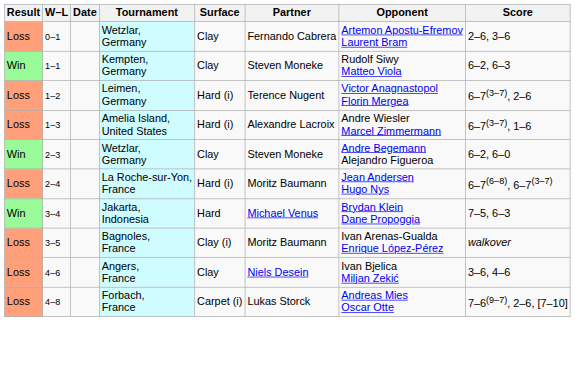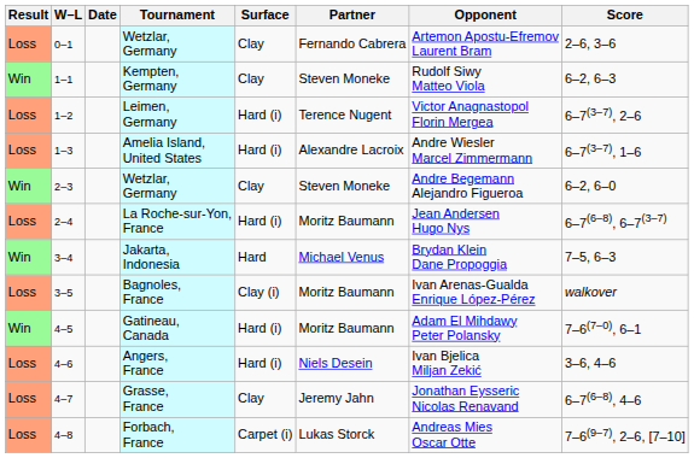 <table class="nowrap sortable wikitable nowrap">
 <tr>
 <th>Result</th>
 <th class="unsortable">W–L</th>
 <th>Date</th>
 <th>Tournament</th>
 <th>Surface</th>
 <th>Partner</th>
 <th>Opponent</th>
 <th class="unsortable">Score</th>
 </tr>
 <tr>
 <td style="background:#ffa07a;">Loss</td>
 <td><small>0–1</small></td>
 <td></td>
 <td bgcolor=cffcff>Wetzlar,<br> Germany</td>
 <td>Clay</td>
 <td> Fernando Cabrera</td>
 <td> <a href='#'>Artemon Apostu-Efremov</a><br> <a href='#'>Laurent Bram</a></td>
 <td>2–6, 3–6</td>
 </tr>
 <tr>
 <td style="background:#98fb98;">Win</td>
 <td><small>1–1</small></td>
 <td></td>
 <td bgcolor=cffcff>Kempten,<br> Germany</td>
 <td>Clay</td>
 <td> Steven Moneke</td>
 <td> Rudolf Siwy<br> <a href='#'>Matteo Viola</a></td>
 <td>6–2, 6–3</td>
 </tr>
 <tr>
 <td style="background:#ffa07a;">Loss</td>
 <td><small>1–2</small></td>
 <td></td>
 <td bgcolor=cffcff>Leimen,<br> Germany</td>
 <td>Hard (i)</td>
 <td> Terence Nugent</td>
 <td> <a href='#'>Victor Anagnastopol</a><br> <a href='#'>Florin Mergea</a></td>
 <td>6–7<sup>(3–7)</sup>, 2–6</td>
 </tr>
 <tr>
 <td style="background:#ffa07a;">Loss</td>
 <td><small>1–3</small></td>
 <td></td>
 <td bgcolor=cffcff>Amelia Island,<br> United States</td>
 <td>Hard (i)</td>
 <td> Alexandre Lacroix</td>
 <td> Andre Wiesler<br> <a href='#'>Marcel Zimmermann</a></td>
 <td>6–7<sup>(3–7)</sup>, 1–6</td>
 </tr>
 <tr>
 <td style="background:#98fb98;">Win</td>
 <td><small>2–3</small></td>
 <td></td>
 <td bgcolor=cffcff>Wetzlar, <br> Germany</td>
 <td>Clay</td>
 <td> Steven Moneke</td>
 <td> <a href='#'>Andre Begemann</a><br> Alejandro Figueroa</td>
 <td>6–2, 6–0</td>
 </tr>
 <tr>
 <td style="background:#ffa07a;">Loss</td>
 <td><small>2–4</small></td>
 <td></td>
 <td bgcolor=cffcff>La Roche-sur-Yon,<br> France</td>
 <td>Hard (i)</td>
 <td> Moritz Baumann</td>
 <td> <a href='#'>Jean Andersen</a><br> <a href='#'>Hugo Nys</a></td>
 <td>6–7<sup>(6–8)</sup>, 6–7<sup>(3–7)</sup></td>
 </tr>
 <tr>
 <td style="background:#98fb98;">Win</td>
 <td><small>3–4</small></td>
 <td></td>
 <td bgcolor=cffcff>Jakarta,<br> Indonesia</td>
 <td>Hard</td>
 <td> <a href='#'>Michael Venus</a></td>
 <td> <a href='#'>Brydan Klein</a><br> <a href='#'>Dane Propoggia</a></td>
 <td>7–5, 6–3</td>
 </tr>
 <tr>
 <td style="background:#ffa07a;">Loss</td>
 <td><small>3–5</small></td>
 <td></td>
 <td bgcolor=cffcff>Bagnoles,<br> France</td>
 <td>Clay (i)</td>
 <td> Moritz Baumann</td>
 <td> Ivan Arenas-Gualda<br> <a href='#'>Enrique López-Pérez</a></td>
 <td><em>walkover</em></td>
 </tr>
 <tr>
+<td style="background:#98fb98;">Win</td>
+<td><small>4–5</small></td>
+<td></td>
+<td bgcolor=cffcff>Gatineau,<br> Canada</td>
+<td>Hard (i)</td>
+<td> Moritz Baumann</td>
+<td> <a href='#'>Adam El Mihdawy</a><br> <a href='#'>Peter Polansky</a></td>
+<td>7–6<sup>(7–0)</sup>, 6–1</td>
+</tr>
+<tr>
 <td style="background:#ffa07a;">Loss</td>
 <td><small>4–6</small></td>
 <td></td>
 <td bgcolor=cffcff>Angers,<br> France</td>
-<td>Clay</td>
+<td>Hard (i)</td>
 <td> <a href='#'>Niels Desein</a></td>
 <td> Ivan Bjelica<br> <a href='#'>Miljan Zekić</a></td>
 <td>3–6, 4–6</td>
+</tr>
+<tr>
+<td style="background:#ffa07a;">Loss</td>
+<td><small>4–7</small></td>
+<td></td>
+<td bgcolor=cffcff>Grasse,<br> France</td>
+<td>Clay</td>
+<td> Jeremy Jahn</td>
+<td> <a href='#'>Jonathan Eysseric</a><br> <a href='#'>Nicolas Renavand</a></td>
+<td>6–7<sup>(6–8)</sup>, 4–6</td>
 </tr>
 <tr>
 <td style="background:#ffa07a;">Loss</td>
 <td><small>4–8</small></td>
 <td></td>
 <td bgcolor=cffcff>Forbach,<br> France</td>
 <td>Carpet (i)</td>
 <td> Lukas Storck</td>
 <td> <a href='#'>Andreas Mies</a><br> <a href='#'>Oscar Otte</a></td>
 <td>7–6<sup>(9–7)</sup>, 2–6, [7–10]</td>
 </tr>
 </table>
